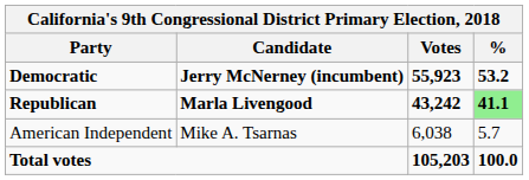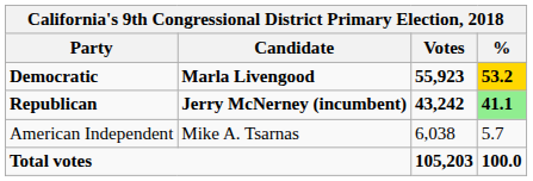 <table class="wikitable">
 <tr>
 <th colspan="4">California's 9th Congressional District Primary Election, 2018</th>
 </tr>
 <tr>
 <th>Party</th>
 <th>Candidate</th>
 <th>Votes</th>
 <th>%</th>
 </tr>
 <tr>
 <td><strong>Democratic</strong></td>
-<td><strong>Jerry McNerney (incumbent)</strong></td>
+<td><strong>Marla Livengood</strong></td>
 <td><strong>55,923</strong></td>
-<td><strong>53.2</strong></td>
+<td style="background: gold;"><strong>53.2</strong></td>
 </tr>
 <tr>
 <td><strong>Republican</strong></td>
-<td><strong>Marla Livengood</strong></td>
+<td><strong>Jerry McNerney (incumbent)</strong></td>
 <td><strong>43,242</strong></td>
 <td style="background: lightgreen;"><strong>41.1</strong></td>
 </tr>
 <tr>
 <td>American Independent</td>
 <td>Mike A. Tsarnas</td>
 <td>6,038</td>
 <td>5.7</td>
 </tr>
 <tr>
 <td colspan="2"><strong>Total votes</strong></td>
 <td><strong>105,203</strong></td>
 <td><strong>100.0</strong></td>
 </tr>
 </table>
